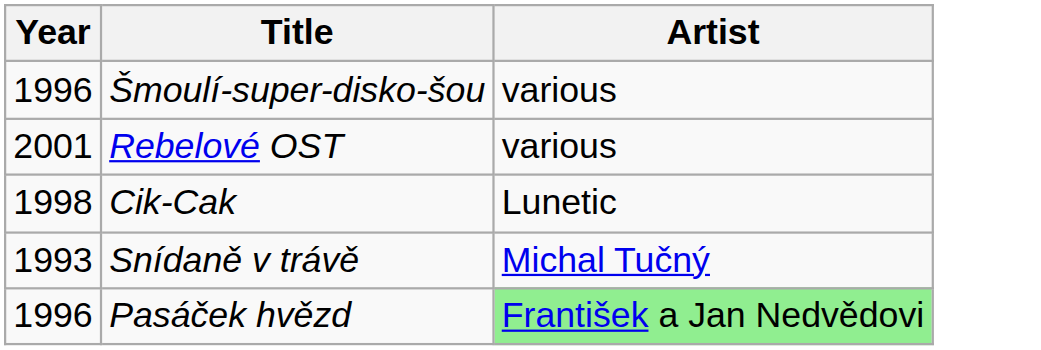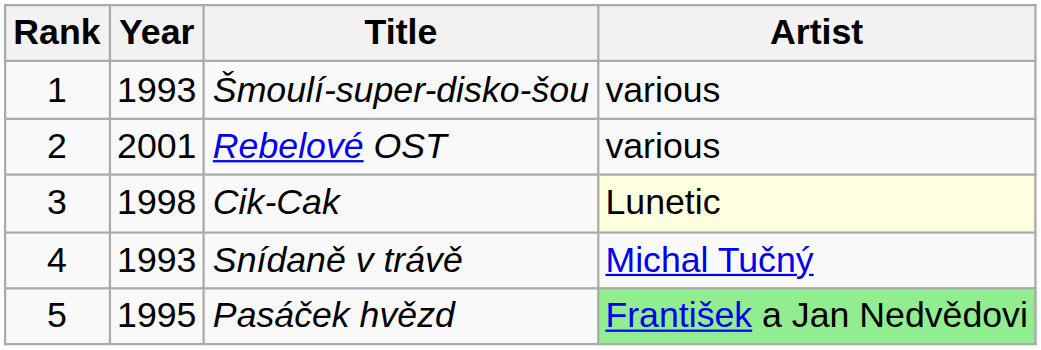 <table class="wikitable">
 <tr>
+<th>Rank</th>
 <th>Year</th>
 <th>Title</th>
 <th>Artist</th>
 </tr>
 <tr>
-<td>1996</td>
+<td style="text-align:center;">1</td>
+<td>1993</td>
 <td><em>Šmoulí-super-disko-šou</em></td>
 <td>various</td>
 </tr>
 <tr>
+<td style="text-align:center;">2</td>
 <td>2001</td>
 <td><em><a href='#'>Rebelové</a> OST</em></td>
 <td>various</td>
 </tr>
 <tr>
+<td style="text-align:center;">3</td>
 <td>1998</td>
 <td><em>Cik-Cak</em></td>
-<td>Lunetic</td>
+<td style="background: lightyellow;">Lunetic</td>
 </tr>
 <tr>
+<td style="text-align:center;">4</td>
 <td>1993</td>
 <td><em>Snídaně v trávě</em></td>
 <td><a href='#'>Michal Tučný</a></td>
 </tr>
 <tr>
-<td>1996</td>
+<td style="text-align:center;">5</td>
+<td>1995</td>
 <td><em>Pasáček hvězd</em></td>
 <td style="background: lightgreen;"><a href='#'>František</a> a Jan Nedvědovi</td>
 </tr>
 </table>
